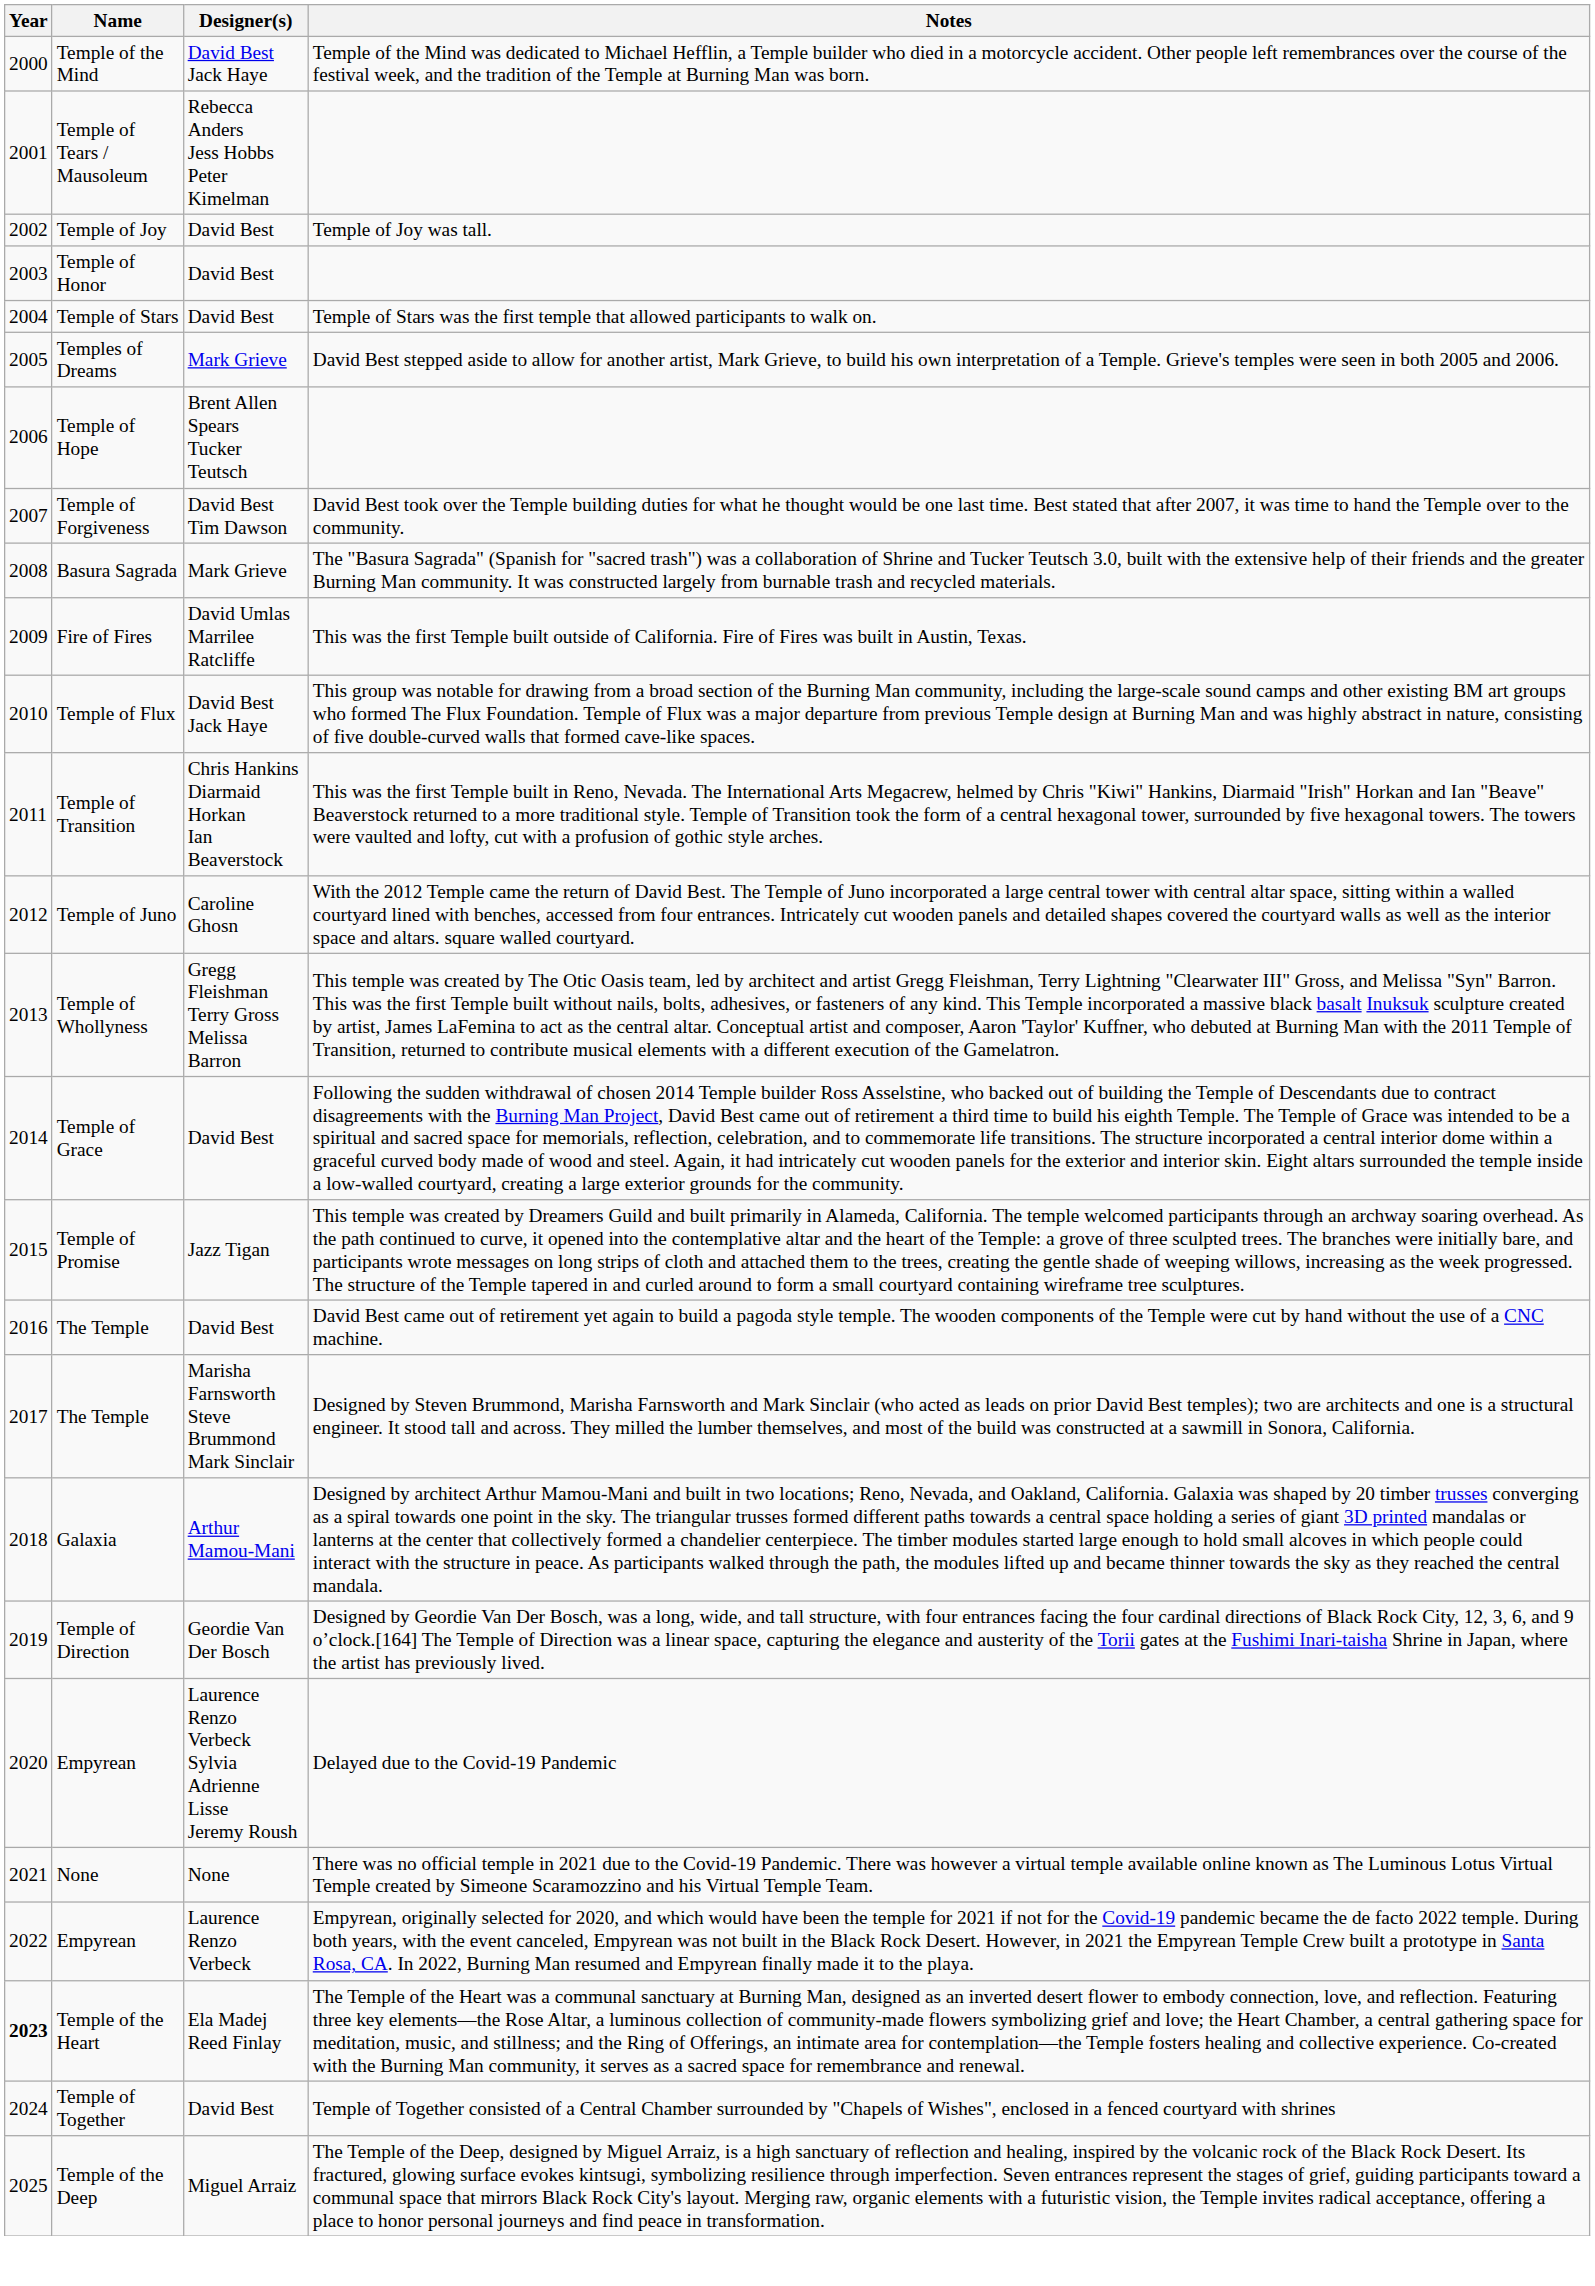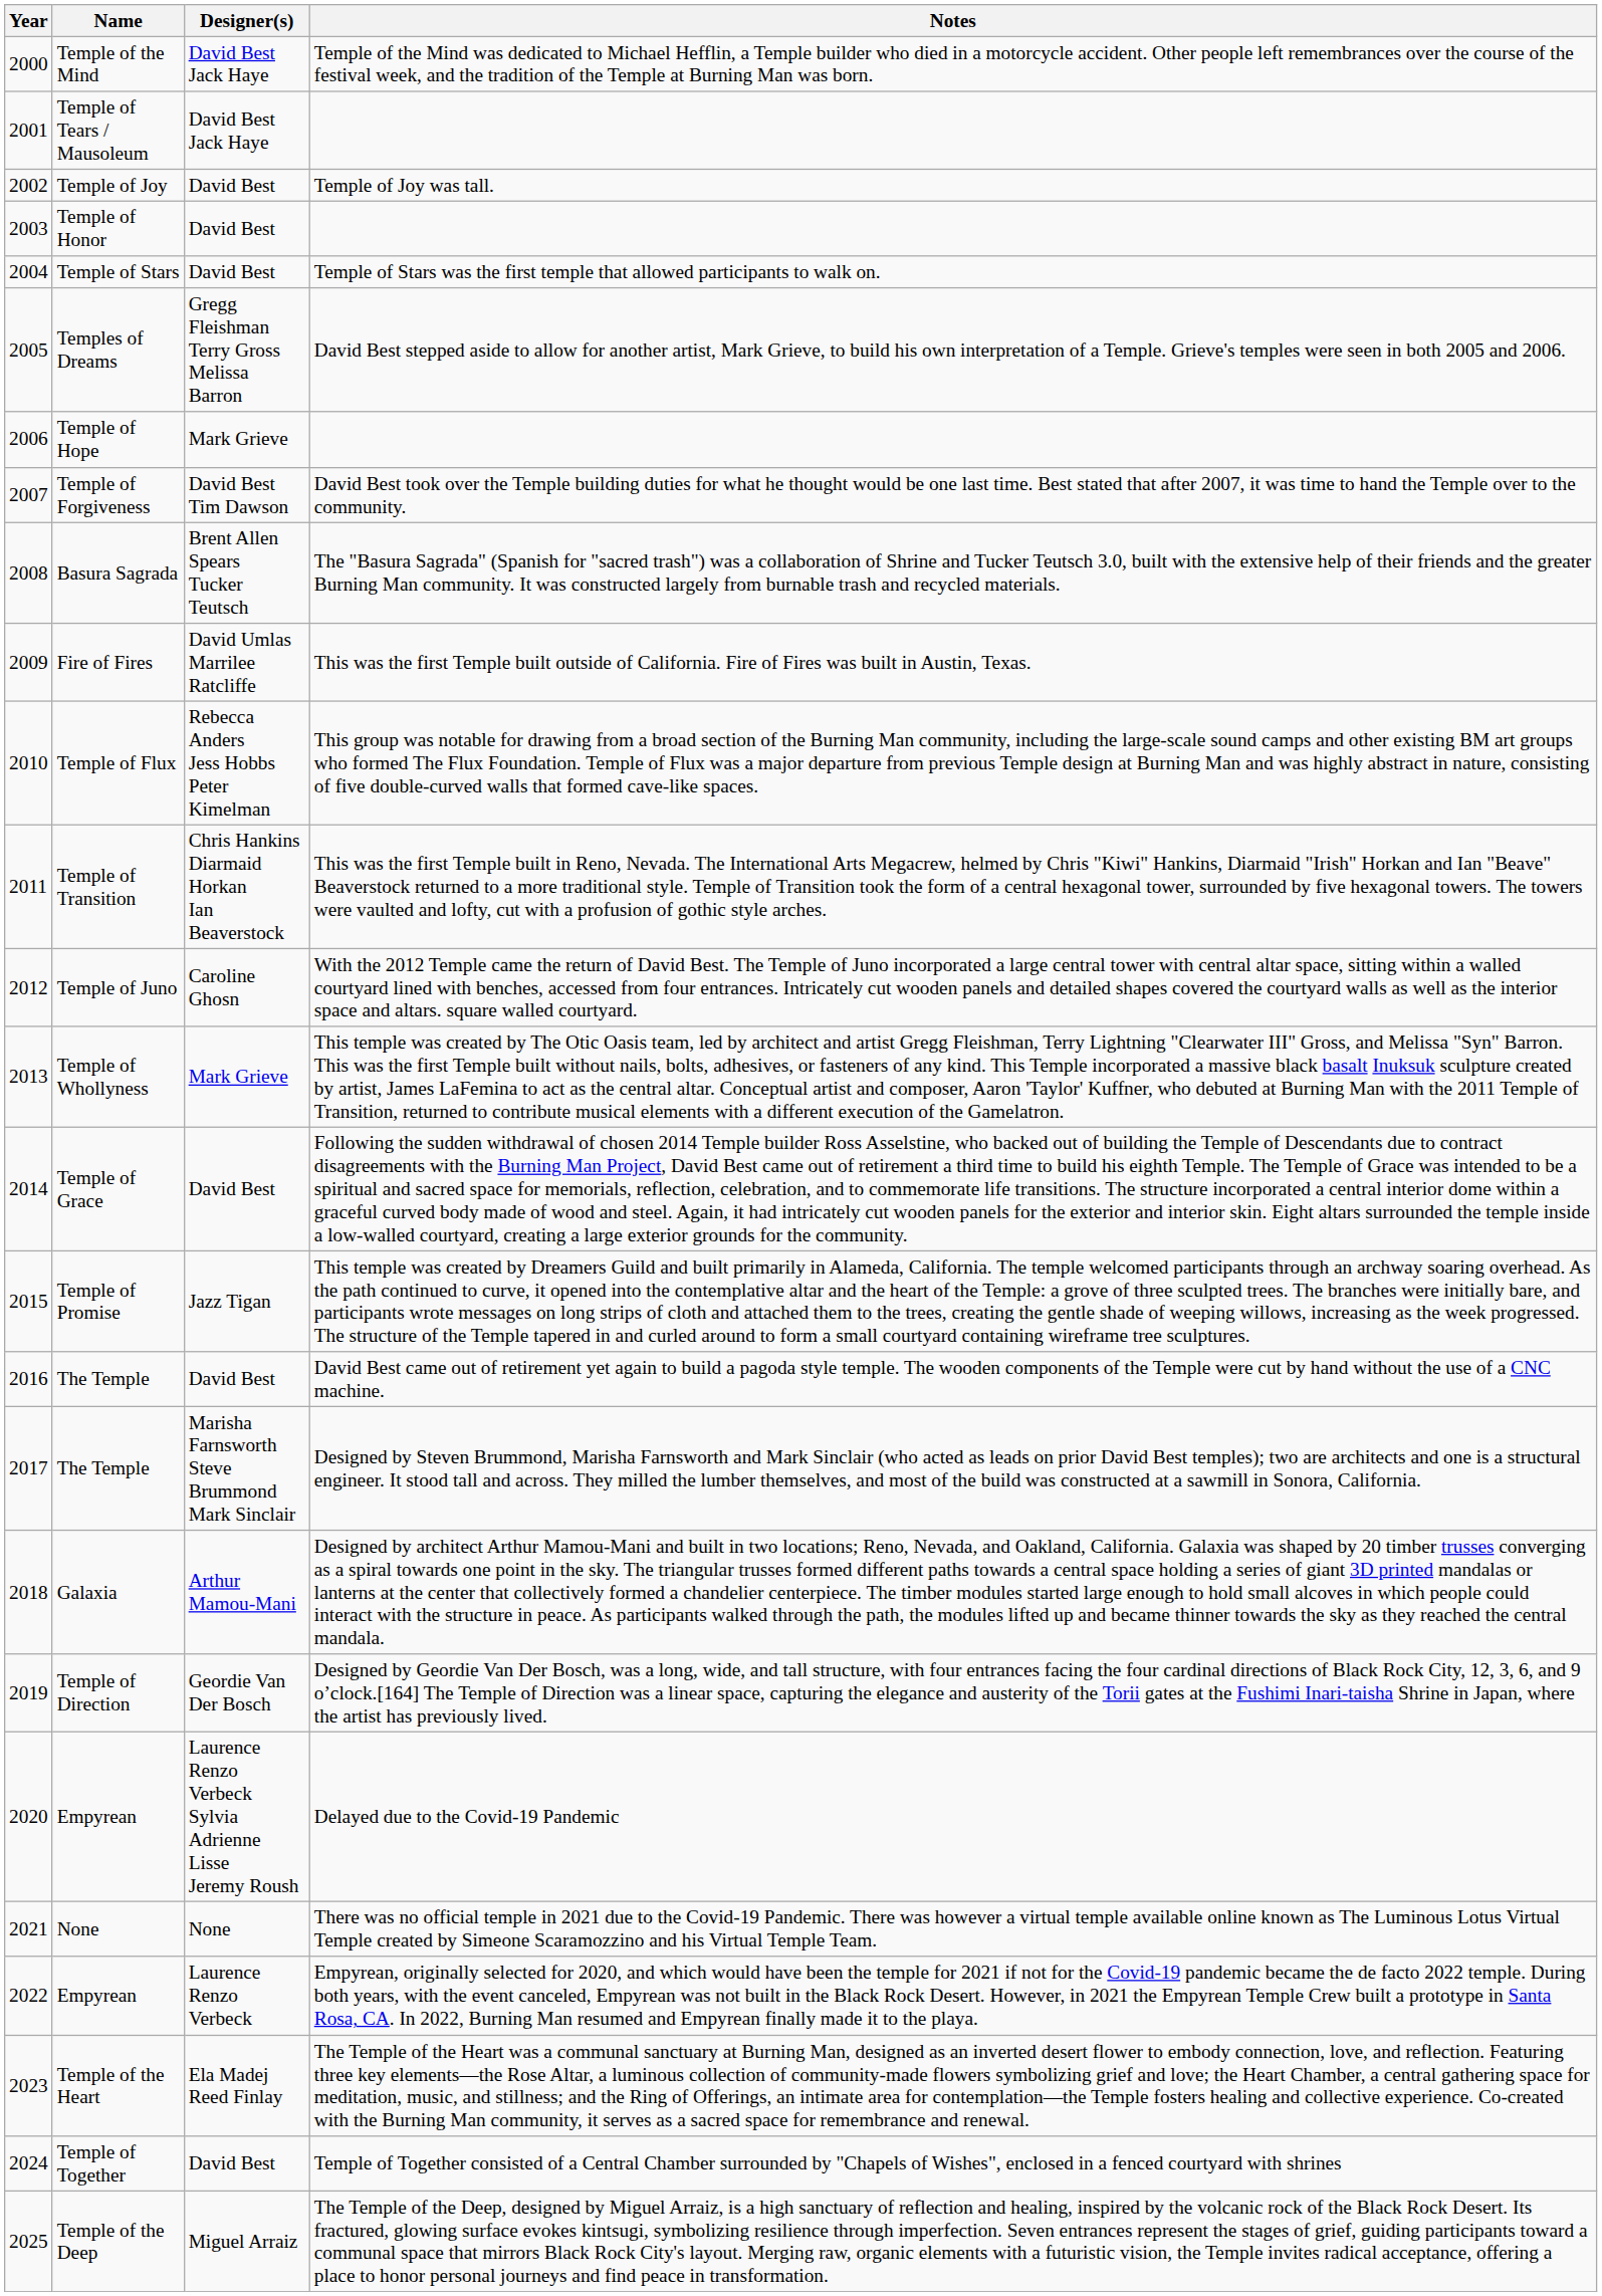 <table class="wikitable" style="text-align:left; font-size: 95%;">
 <tr>
 <th>Year</th>
 <th>Name</th>
 <th>Designer(s)</th>
 <th>Notes</th>
 </tr>
 <tr>
 <td>2000</td>
 <td>Temple of the Mind</td>
 <td><a href='#'>David Best</a><br>Jack Haye</td>
 <td>Temple of the Mind was dedicated to Michael Hefflin, a Temple builder who died in a motorcycle accident. Other people left remembrances over the course of the festival week, and the tradition of the Temple at Burning Man was born.</td>
 </tr>
 <tr>
 <td>2001</td>
 <td>Temple of Tears / Mausoleum</td>
-<td>Rebecca Anders<br>Jess Hobbs<br>Peter Kimelman</td>
+<td>David Best<br>Jack Haye</td>
 <td></td>
 </tr>
 <tr>
 <td>2002</td>
 <td>Temple of Joy</td>
 <td>David Best</td>
 <td>Temple of Joy was  tall.</td>
 </tr>
 <tr>
 <td>2003</td>
 <td>Temple of Honor</td>
 <td>David Best</td>
 <td></td>
 </tr>
 <tr>
 <td>2004</td>
 <td>Temple of Stars</td>
 <td>David Best</td>
 <td>Temple of Stars was the first temple that allowed participants to walk on.</td>
 </tr>
 <tr>
 <td>2005</td>
 <td>Temples of Dreams</td>
-<td><a href='#'>Mark Grieve</a></td>
+<td>Gregg Fleishman<br>Terry Gross<br>Melissa Barron</td>
 <td>David Best stepped aside to allow for another artist, Mark Grieve, to build his own interpretation of a Temple.  Grieve's temples were seen in both 2005 and 2006.</td>
 </tr>
 <tr>
 <td>2006</td>
 <td>Temple of Hope</td>
-<td>Brent Allen Spears<br>Tucker Teutsch</td>
+<td>Mark Grieve</td>
 <td></td>
 </tr>
 <tr>
 <td>2007</td>
 <td>Temple of Forgiveness</td>
 <td>David Best<br>Tim Dawson</td>
 <td>David Best took over the Temple building duties for what he thought would be one last time. Best stated that after 2007, it was time to hand the Temple over to the community.</td>
 </tr>
 <tr>
 <td>2008</td>
 <td>Basura Sagrada</td>
-<td>Mark Grieve</td>
+<td>Brent Allen Spears<br>Tucker Teutsch</td>
 <td>The "Basura Sagrada" (Spanish for "sacred trash") was a collaboration of Shrine and Tucker Teutsch 3.0, built with the extensive help of their friends and the greater Burning Man community. It was constructed largely from burnable trash and recycled materials.</td>
 </tr>
 <tr>
 <td>2009</td>
 <td>Fire of Fires</td>
 <td>David Umlas<br>Marrilee Ratcliffe</td>
 <td>This was the first Temple built outside of California. Fire of Fires was built in Austin, Texas.</td>
 </tr>
 <tr>
 <td>2010</td>
 <td>Temple of Flux</td>
-<td>David Best<br>Jack Haye</td>
+<td>Rebecca Anders<br>Jess Hobbs<br>Peter Kimelman</td>
 <td>This group was notable for drawing from a broad section of the Burning Man community, including the large-scale sound camps and other existing BM art groups who formed The Flux Foundation. Temple of Flux was a major departure from previous Temple design at Burning Man and was highly abstract in nature, consisting of five double-curved walls that formed cave-like spaces.</td>
 </tr>
 <tr>
 <td>2011</td>
 <td>Temple of Transition</td>
 <td>Chris Hankins<br>Diarmaid Horkan<br>Ian Beaverstock</td>
 <td>This was the first Temple built in Reno, Nevada. The International Arts Megacrew, helmed by Chris "Kiwi" Hankins, Diarmaid "Irish" Horkan and Ian "Beave" Beaverstock returned to a more traditional style. Temple of Transition took the form of a central  hexagonal tower, surrounded by five  hexagonal towers. The towers were vaulted and lofty, cut with a profusion of gothic style arches. </td>
 </tr>
 <tr>
 <td>2012</td>
 <td>Temple of Juno</td>
 <td>Caroline Ghosn</td>
 <td>With the 2012 Temple came the return of David Best. The Temple of Juno incorporated a large central tower with central altar space, sitting within a  walled courtyard lined with benches, accessed from four entrances. Intricately cut wooden panels and detailed shapes covered the courtyard walls as well as the interior space and altars. square walled courtyard.</td>
 </tr>
 <tr>
 <td>2013</td>
 <td>Temple of Whollyness</td>
-<td>Gregg Fleishman<br>Terry Gross<br>Melissa Barron</td>
+<td><a href='#'>Mark Grieve</a></td>
 <td>This temple was created by The Otic Oasis team, led by architect and artist Gregg Fleishman, Terry Lightning "Clearwater III" Gross, and Melissa "Syn" Barron. This was the first Temple built without nails, bolts, adhesives, or fasteners of any kind. This Temple incorporated a massive   black <a href='#'>basalt</a> <a href='#'>Inuksuk</a> sculpture created by artist, James LaFemina to act as the central altar. Conceptual artist and composer, Aaron 'Taylor' Kuffner, who debuted at Burning Man with the 2011 Temple of Transition, returned to contribute musical elements with a different execution of the Gamelatron.</td>
 </tr>
 <tr>
 <td>2014</td>
 <td>Temple of Grace</td>
 <td>David Best</td>
 <td>Following the sudden withdrawal of chosen 2014 Temple builder Ross Asselstine, who backed out of building the Temple of Descendants due to contract disagreements with the <a href='#'>Burning Man Project</a>, David Best came out of retirement a third time to build his eighth Temple. The Temple of Grace was intended to be a spiritual and sacred space for memorials, reflection, celebration, and to commemorate life transitions. The structure incorporated a central interior dome within a graceful curved body made of wood and steel. Again, it had intricately cut wooden panels for the exterior and interior skin. Eight altars surrounded the temple inside a low-walled courtyard, creating a large exterior grounds for the community.</td>
 </tr>
 <tr>
 <td>2015</td>
 <td>Temple of Promise</td>
 <td>Jazz Tigan</td>
 <td>This temple was created by Dreamers Guild and built primarily in Alameda, California. The temple welcomed participants through an archway soaring  overhead. As the path continued to curve, it opened into the contemplative altar and the heart of the Temple: a grove of three sculpted trees. The branches were initially bare, and participants wrote messages on long strips of cloth and attached them to the trees, creating the gentle shade of weeping willows, increasing as the week progressed. The structure of the Temple tapered in and curled around to form a small courtyard containing wireframe tree sculptures.</td>
 </tr>
 <tr>
 <td>2016</td>
 <td>The Temple</td>
 <td>David Best</td>
 <td>David Best came out of retirement yet again to build a pagoda style temple. The wooden components of the Temple were cut by hand without the use of a <a href='#'>CNC</a> machine.</td>
 </tr>
 <tr>
 <td>2017</td>
 <td>The Temple</td>
 <td>Marisha Farnsworth<br>Steve Brummond<br>Mark Sinclair</td>
 <td>Designed by Steven Brummond, Marisha Farnsworth and Mark Sinclair (who acted as leads on prior David Best temples); two are architects and one is a structural engineer. It stood   tall and  across. They milled the lumber themselves, and most of the build was constructed at a sawmill in Sonora, California.</td>
 </tr>
 <tr>
 <td>2018</td>
 <td>Galaxia</td>
 <td><a href='#'>Arthur Mamou-Mani</a></td>
 <td>Designed by architect Arthur Mamou-Mani and built in two locations; Reno, Nevada, and Oakland, California. Galaxia was shaped by 20 timber <a href='#'>trusses</a> converging as a spiral towards one point in the sky. The triangular trusses formed different paths towards a central space holding a series of giant <a href='#'>3D printed</a> mandalas or lanterns at the center that collectively formed a chandelier centerpiece. The timber modules started large enough to hold small alcoves in which people could interact with the structure in peace. As participants walked through the path, the modules lifted up and became thinner towards the sky as they reached the central mandala.</td>
 </tr>
 <tr>
 <td>2019</td>
 <td>Temple of Direction</td>
 <td>Geordie Van Der Bosch</td>
 <td>Designed by Geordie Van Der Bosch, was a  long,  wide, and  tall structure, with four entrances facing the four cardinal directions of Black Rock City, 12, 3, 6, and 9 o’clock.[164] The Temple of Direction was a linear space, capturing the elegance and austerity of the <a href='#'>Torii</a> gates at the <a href='#'>Fushimi Inari-taisha</a> Shrine in Japan, where the artist has previously lived.</td>
 </tr>
 <tr>
 <td>2020</td>
 <td>Empyrean</td>
 <td>Laurence Renzo Verbeck<br>Sylvia Adrienne Lisse<br>Jeremy Roush</td>
 <td>Delayed due to the Covid-19 Pandemic</td>
 </tr>
 <tr>
 <td>2021</td>
 <td>None</td>
 <td>None</td>
 <td>There was no official temple in 2021 due to the Covid-19 Pandemic. There was however a virtual temple available online known as The Luminous Lotus Virtual Temple  created by Simeone Scaramozzino and his Virtual Temple Team.</td>
 </tr>
 <tr>
 <td>2022</td>
 <td>Empyrean</td>
 <td>Laurence Renzo Verbeck</td>
 <td>Empyrean, originally selected for 2020, and which would have been the temple for 2021 if not for the <a href='#'>Covid-19</a> pandemic became the de facto 2022 temple. During both years, with the event canceled, Empyrean was not built in the Black Rock Desert. However, in 2021 the Empyrean Temple Crew built a prototype in <a href='#'>Santa Rosa, CA</a>. In 2022, Burning Man resumed and Empyrean finally made it to the playa.</td>
 </tr>
 <tr>
-<td><strong>2023</strong></td>
+<td>2023</td>
 <td>Temple of the Heart</td>
 <td>Ela Madej<br>Reed Finlay</td>
 <td>The Temple of the Heart was a communal sanctuary at Burning Man, designed as an inverted desert flower to embody connection, love, and reflection. Featuring three key elements—the Rose Altar, a luminous collection of community-made flowers symbolizing grief and love; the Heart Chamber, a central gathering space for meditation, music, and stillness; and the Ring of Offerings, an intimate area for contemplation—the Temple fosters healing and collective experience. Co-created with the Burning Man community, it serves as a sacred space for remembrance and renewal.</td>
 </tr>
 <tr>
 <td>2024</td>
 <td>Temple of Together</td>
 <td>David Best</td>
 <td>Temple of Together consisted of a Central Chamber surrounded by "Chapels of Wishes", enclosed in a fenced courtyard with shrines</td>
 </tr>
 <tr>
 <td>2025</td>
 <td>Temple of the Deep</td>
 <td>Miguel Arraiz</td>
 <td>The Temple of the Deep, designed by Miguel Arraiz, is a  high sanctuary of reflection and healing, inspired by the volcanic rock of the Black Rock Desert. Its fractured, glowing surface evokes kintsugi, symbolizing resilience through imperfection. Seven entrances represent the stages of grief, guiding participants toward a communal space that mirrors Black Rock City's layout. Merging raw, organic elements with a futuristic vision, the Temple invites radical acceptance, offering a place to honor personal journeys and find peace in transformation.</td>
 </tr>
 </table>
